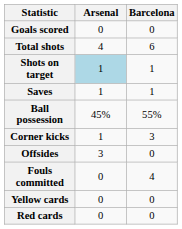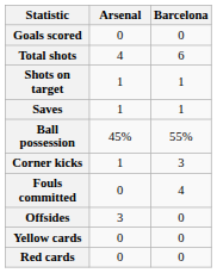 <table class="wikitable plainrowheaders" style="text-align:center">
 <tr>
 <th scope="col" style="width:100px">Statistic</th>
 <th scope="col" style="width:70px">Arsenal</th>
 <th scope="col" style="width:70px">Barcelona</th>
 </tr>
 <tr>
 <th scope=row>Goals scored</th>
 <td>0</td>
 <td>0</td>
 </tr>
 <tr>
 <th scope=row>Total shots</th>
 <td>4</td>
 <td>6</td>
 </tr>
 <tr>
 <th scope=row>Shots on target</th>
-<td style="background: lightblue;">1</td>
+<td>1</td>
 <td>1</td>
 </tr>
 <tr>
 <th scope=row>Saves</th>
 <td>1</td>
 <td>1</td>
 </tr>
 <tr>
 <th scope=row>Ball possession</th>
 <td>45%</td>
 <td>55%</td>
 </tr>
 <tr>
 <th scope=row>Corner kicks</th>
 <td>1</td>
 <td>3</td>
 </tr>
 <tr>
+<th scope=row>Fouls committed</th>
+<td>0</td>
+<td>4</td>
+</tr>
+<tr>
 <th scope=row>Offsides</th>
 <td>3</td>
 <td>0</td>
-</tr>
-<tr>
-<th scope=row>Fouls committed</th>
-<td>0</td>
-<td>4</td>
 </tr>
 <tr>
 <th scope=row>Yellow cards</th>
 <td>0</td>
 <td>0</td>
 </tr>
 <tr>
 <th scope=row>Red cards</th>
 <td>0</td>
 <td>0</td>
 </tr>
 </table>
